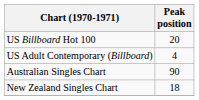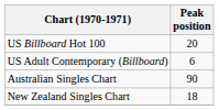 <table class="wikitable sortable">
 <tr>
 <th align="center">Chart (1970-1971)</th>
 <th align="center">Peak<br>position</th>
 </tr>
 <tr>
 <td align="left">US <em>Billboard</em> Hot 100</td>
 <td align="center">20</td>
 </tr>
 <tr>
 <td align="left">US Adult Contemporary (<em>Billboard</em>)</td>
-<td align="center">4</td>
+<td align="center">6</td>
 </tr>
 <tr>
 <td align="left">Australian Singles Chart</td>
 <td align="center">90</td>
 </tr>
 <tr>
 <td align="left">New Zealand Singles Chart</td>
 <td align="center">18</td>
 </tr>
 <tr>
 </tr>
 </table>
